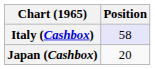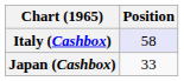 <table class="wikitable sortable plainrowheaders" style="text-align:center">
 <tr>
 <th scope="col">Chart (1965)</th>
 <th scope="col">Position</th>
 </tr>
 <tr>
 <th scope="row">Italy (<em><a href='#'>Cashbox</a></em>)</th>
 <td style="background: lavender;">58</td>
 </tr>
 <tr>
 <th scope="row">Japan (<em>Cashbox</em>)</th>
-<td>20</td>
+<td>33</td>
 </tr>
 </table>
